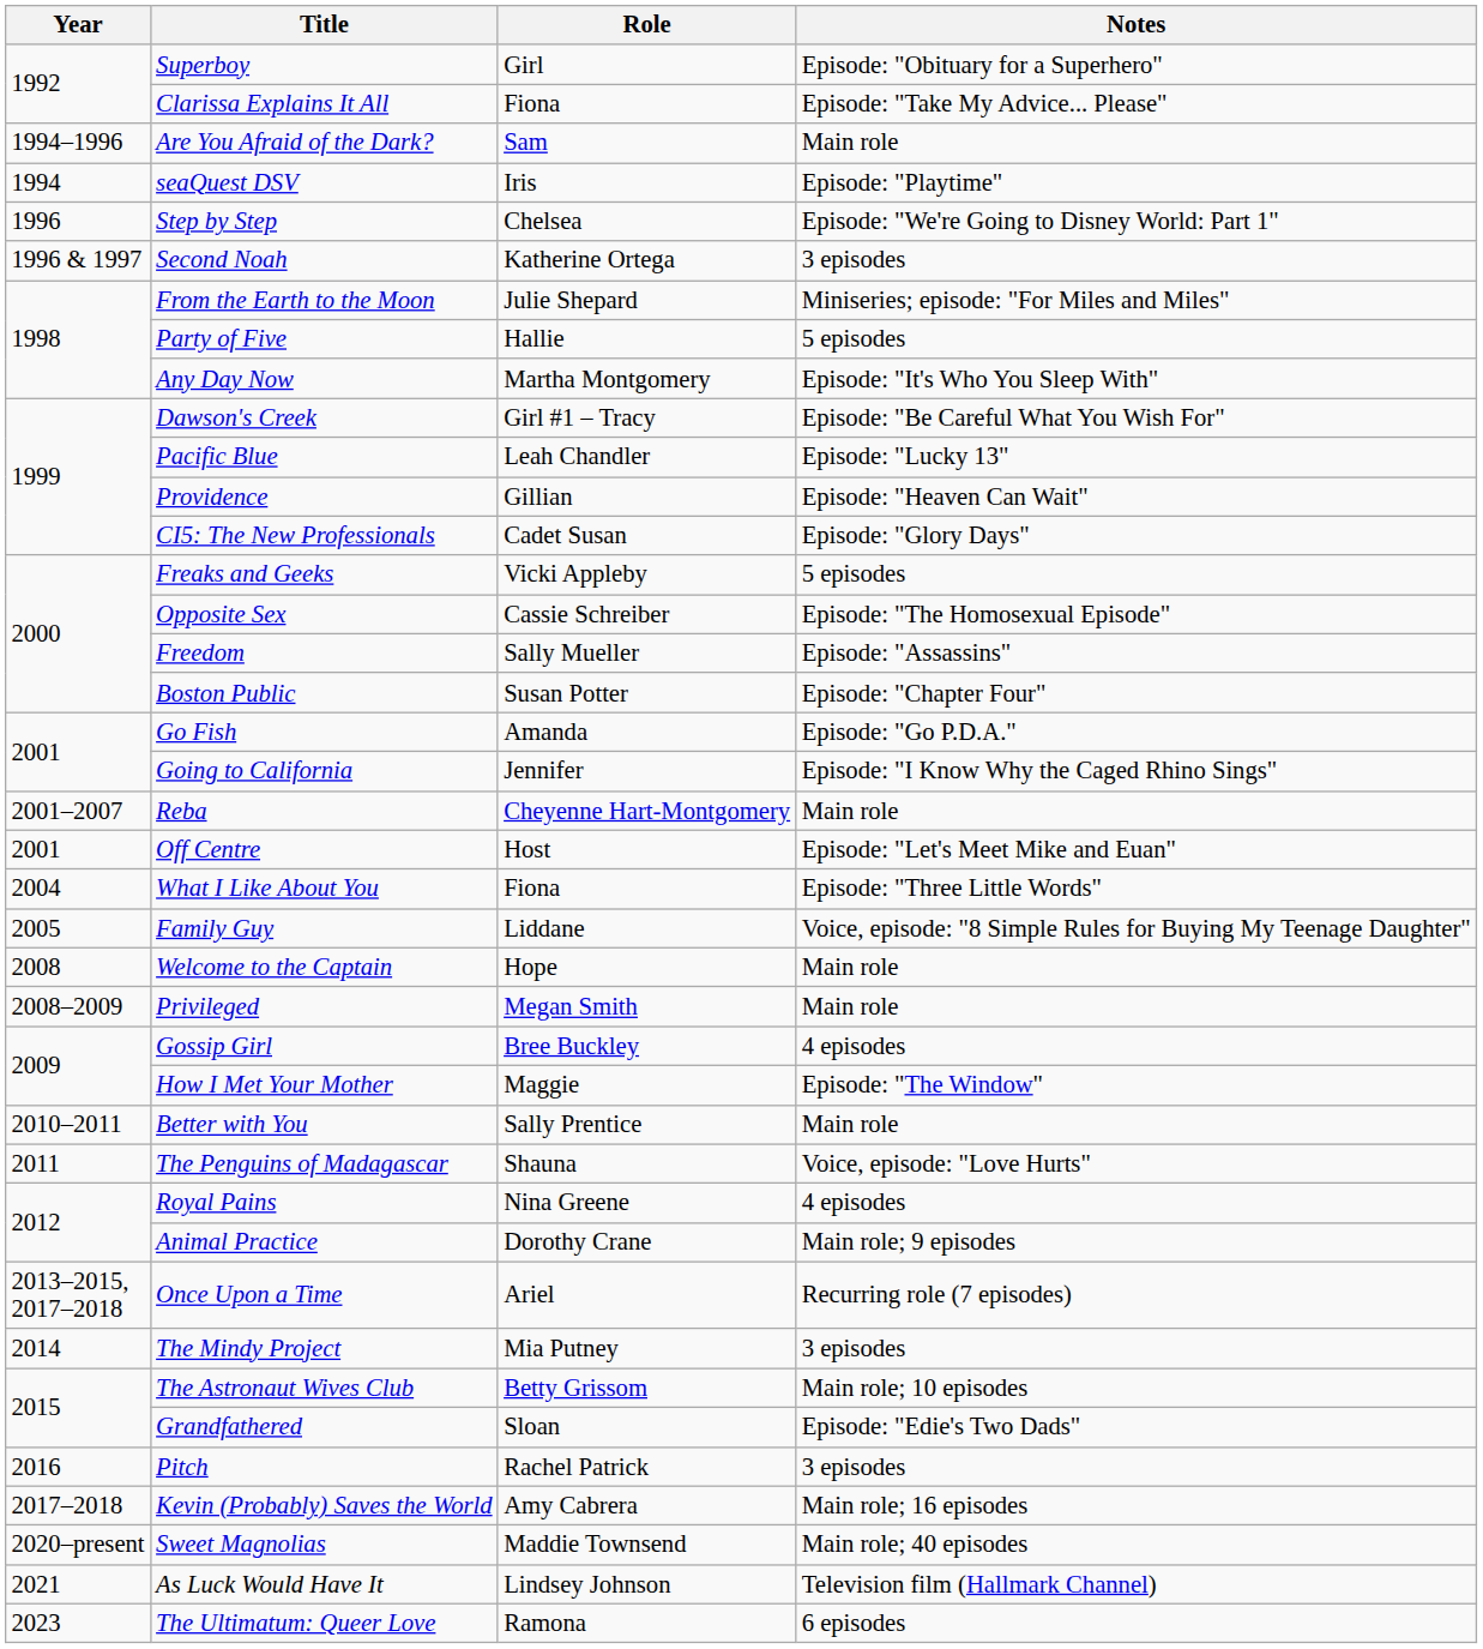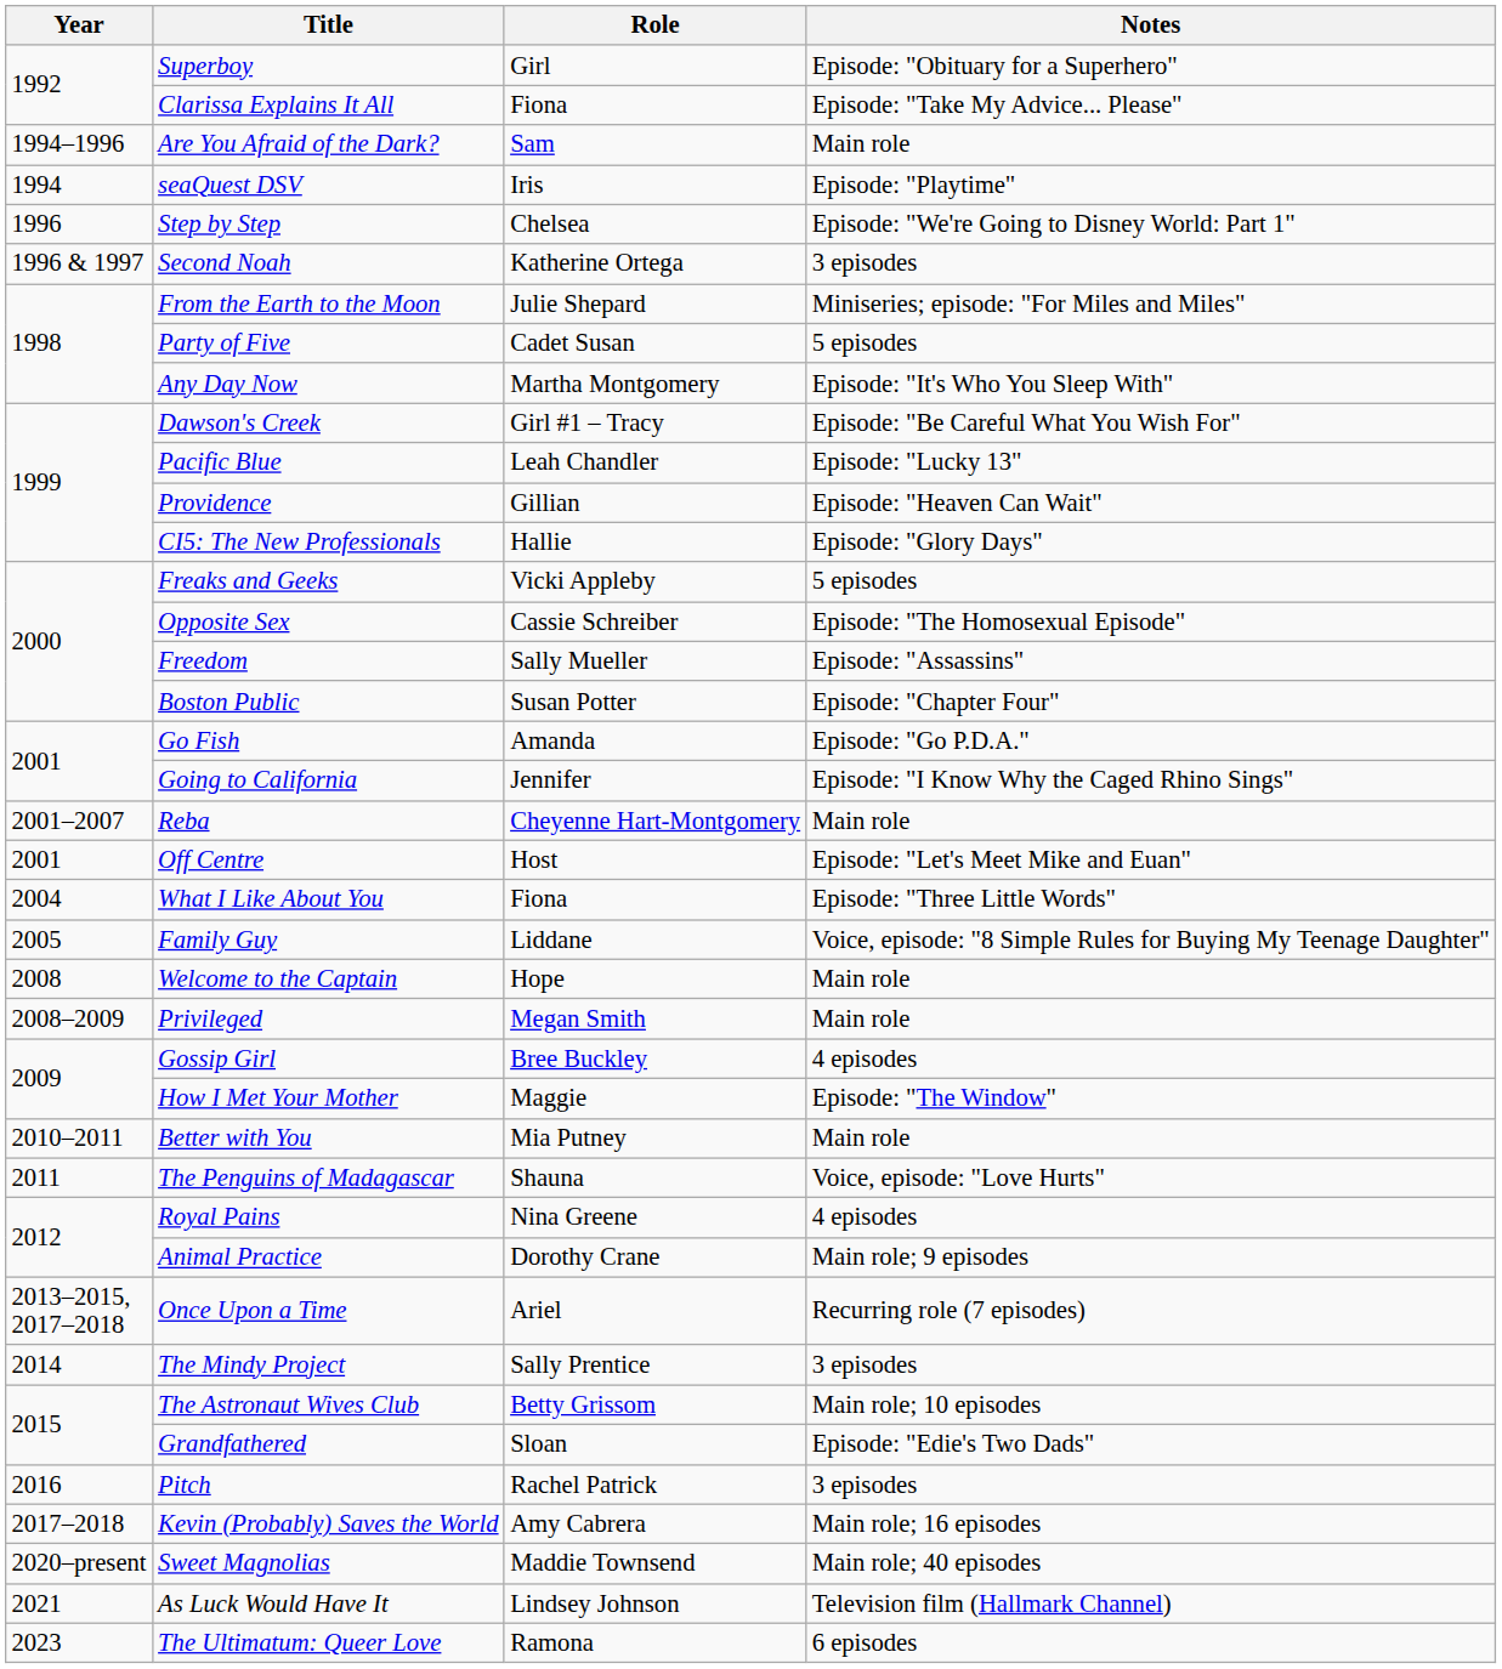 <table class="wikitable sortable">
 <tr>
 <th>Year</th>
 <th>Title</th>
 <th>Role</th>
 <th class="unsortable">Notes</th>
 </tr>
 <tr>
 <td rowspan=2>1992</td>
 <td><em><a href='#'>Superboy</a></em></td>
 <td>Girl</td>
 <td>Episode: "Obituary for a Superhero"</td>
 </tr>
 <tr>
 <td><em><a href='#'>Clarissa Explains It All</a></em></td>
 <td>Fiona</td>
 <td>Episode: "Take My Advice... Please"</td>
 </tr>
 <tr>
 <td>1994–1996</td>
 <td><em><a href='#'>Are You Afraid of the Dark?</a></em></td>
 <td><a href='#'>Sam</a></td>
 <td>Main role</td>
 </tr>
 <tr>
 <td>1994</td>
 <td><em><a href='#'>seaQuest DSV</a></em></td>
 <td>Iris</td>
 <td>Episode: "Playtime"</td>
 </tr>
 <tr>
 <td>1996</td>
 <td><em><a href='#'>Step by Step</a></em></td>
 <td>Chelsea</td>
 <td>Episode: "We're Going to Disney World: Part 1"</td>
 </tr>
 <tr>
 <td>1996 & 1997</td>
 <td><em><a href='#'>Second Noah</a></em></td>
 <td>Katherine Ortega</td>
 <td>3 episodes</td>
 </tr>
 <tr>
 <td rowspan=3>1998</td>
 <td><em><a href='#'>From the Earth to the Moon</a></em></td>
 <td>Julie Shepard</td>
 <td>Miniseries; episode: "For Miles and Miles"</td>
 </tr>
 <tr>
 <td><em><a href='#'>Party of Five</a></em></td>
-<td>Hallie</td>
+<td>Cadet Susan</td>
 <td>5 episodes</td>
 </tr>
 <tr>
 <td><em><a href='#'>Any Day Now</a></em></td>
 <td>Martha Montgomery</td>
 <td>Episode: "It's Who You Sleep With"</td>
 </tr>
 <tr>
 <td rowspan=4>1999</td>
 <td><em><a href='#'>Dawson's Creek</a></em></td>
 <td>Girl #1 – Tracy</td>
 <td>Episode: "Be Careful What You Wish For"</td>
 </tr>
 <tr>
 <td><em><a href='#'>Pacific Blue</a></em></td>
 <td>Leah Chandler</td>
 <td>Episode: "Lucky 13"</td>
 </tr>
 <tr>
 <td><em><a href='#'>Providence</a></em></td>
 <td>Gillian</td>
 <td>Episode: "Heaven Can Wait"</td>
 </tr>
 <tr>
 <td><em><a href='#'>CI5: The New Professionals</a></em></td>
-<td>Cadet Susan</td>
+<td>Hallie</td>
 <td>Episode: "Glory Days"</td>
 </tr>
 <tr>
 <td rowspan=4>2000</td>
 <td><em><a href='#'>Freaks and Geeks</a></em></td>
 <td>Vicki Appleby</td>
 <td>5 episodes</td>
 </tr>
 <tr>
 <td><em><a href='#'>Opposite Sex</a></em></td>
 <td>Cassie Schreiber</td>
 <td>Episode: "The Homosexual Episode"</td>
 </tr>
 <tr>
 <td><em><a href='#'>Freedom</a></em></td>
 <td>Sally Mueller</td>
 <td>Episode: "Assassins"</td>
 </tr>
 <tr>
 <td><em><a href='#'>Boston Public</a></em></td>
 <td>Susan Potter</td>
 <td>Episode: "Chapter Four"</td>
 </tr>
 <tr>
 <td rowspan=2>2001</td>
 <td><em><a href='#'>Go Fish</a></em></td>
 <td>Amanda</td>
 <td>Episode: "Go P.D.A."</td>
 </tr>
 <tr>
 <td><em><a href='#'>Going to California</a></em></td>
 <td>Jennifer</td>
 <td>Episode: "I Know Why the Caged Rhino Sings"</td>
 </tr>
 <tr>
 <td>2001–2007</td>
 <td><em><a href='#'>Reba</a></em></td>
 <td><a href='#'>Cheyenne Hart-Montgomery</a></td>
 <td>Main role</td>
 </tr>
 <tr>
 <td>2001</td>
 <td><em><a href='#'>Off Centre</a></em></td>
 <td>Host</td>
 <td>Episode: "Let's Meet Mike and Euan"</td>
 </tr>
 <tr>
 <td>2004</td>
 <td><em><a href='#'>What I Like About You</a></em></td>
 <td>Fiona</td>
 <td>Episode: "Three Little Words"</td>
 </tr>
 <tr>
 <td>2005</td>
 <td><em><a href='#'>Family Guy</a></em></td>
 <td>Liddane</td>
 <td>Voice, episode: "8 Simple Rules for Buying My Teenage Daughter"</td>
 </tr>
 <tr>
 <td>2008</td>
 <td><em><a href='#'>Welcome to the Captain</a></em></td>
 <td>Hope</td>
 <td>Main role</td>
 </tr>
 <tr>
 <td>2008–2009</td>
 <td><em><a href='#'>Privileged</a></em></td>
 <td><a href='#'>Megan Smith</a></td>
 <td>Main role</td>
 </tr>
 <tr>
 <td rowspan=2>2009</td>
 <td><em><a href='#'>Gossip Girl</a></em></td>
 <td><a href='#'>Bree Buckley</a></td>
 <td>4 episodes</td>
 </tr>
 <tr>
 <td><em><a href='#'>How I Met Your Mother</a></em></td>
 <td>Maggie</td>
 <td>Episode: "<a href='#'>The Window</a>"</td>
 </tr>
 <tr>
 <td>2010–2011</td>
 <td><em><a href='#'>Better with You</a></em></td>
-<td>Sally Prentice</td>
+<td>Mia Putney</td>
 <td>Main role</td>
 </tr>
 <tr>
 <td>2011</td>
 <td><em><a href='#'>The Penguins of Madagascar</a></em></td>
 <td>Shauna</td>
 <td>Voice, episode: "Love Hurts"</td>
 </tr>
 <tr>
 <td rowspan=2>2012</td>
 <td><em><a href='#'>Royal Pains</a></em></td>
 <td>Nina Greene</td>
 <td>4 episodes</td>
 </tr>
 <tr>
 <td><em><a href='#'>Animal Practice</a></em></td>
 <td>Dorothy Crane</td>
 <td>Main role; 9 episodes</td>
 </tr>
 <tr>
 <td>2013–2015,<br>2017–2018</td>
 <td><em><a href='#'>Once Upon a Time</a></em></td>
 <td>Ariel</td>
 <td>Recurring role (7 episodes)</td>
 </tr>
 <tr>
 <td>2014</td>
 <td><em><a href='#'>The Mindy Project</a></em></td>
-<td>Mia Putney</td>
+<td>Sally Prentice</td>
 <td>3 episodes</td>
 </tr>
 <tr>
 <td rowspan=2>2015</td>
 <td><em><a href='#'>The Astronaut Wives Club</a></em></td>
 <td><a href='#'>Betty Grissom</a></td>
 <td>Main role; 10 episodes</td>
 </tr>
 <tr>
 <td><em><a href='#'>Grandfathered</a></em></td>
 <td>Sloan</td>
 <td>Episode: "Edie's Two Dads"</td>
 </tr>
 <tr>
 <td>2016</td>
 <td><em><a href='#'>Pitch</a></em></td>
 <td>Rachel Patrick</td>
 <td>3 episodes</td>
 </tr>
 <tr>
 <td>2017–2018</td>
 <td><em><a href='#'>Kevin (Probably) Saves the World</a></em></td>
 <td>Amy Cabrera</td>
 <td>Main role; 16 episodes</td>
 </tr>
 <tr>
 <td>2020–present</td>
 <td><em><a href='#'>Sweet Magnolias</a></em></td>
 <td>Maddie Townsend</td>
 <td>Main role; 40 episodes</td>
 </tr>
 <tr>
 <td>2021</td>
 <td><em>As Luck Would Have It</em></td>
 <td>Lindsey Johnson</td>
 <td>Television film (<a href='#'>Hallmark Channel</a>)</td>
 </tr>
 <tr>
 <td>2023</td>
 <td><em><a href='#'>The Ultimatum: Queer Love</a></em></td>
 <td>Ramona</td>
 <td>6 episodes</td>
 </tr>
 </table>
